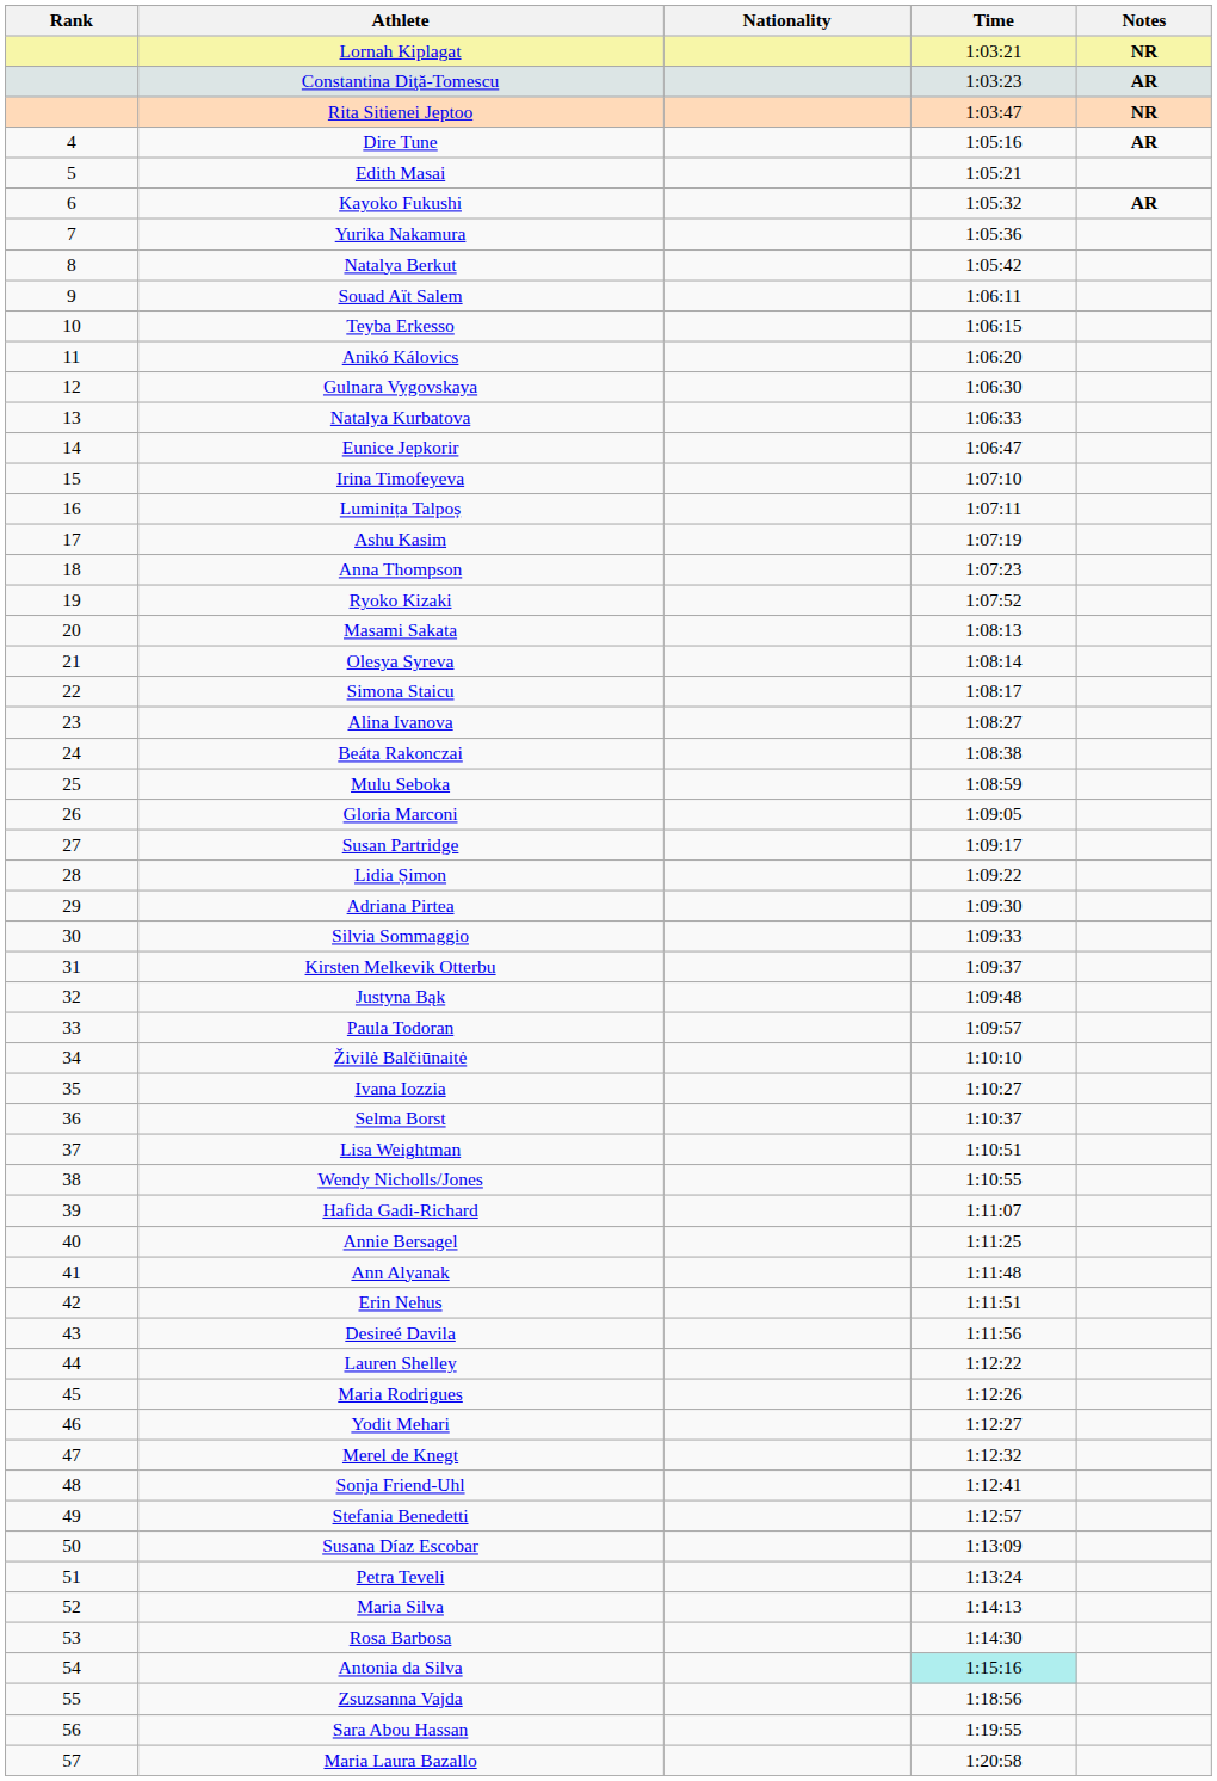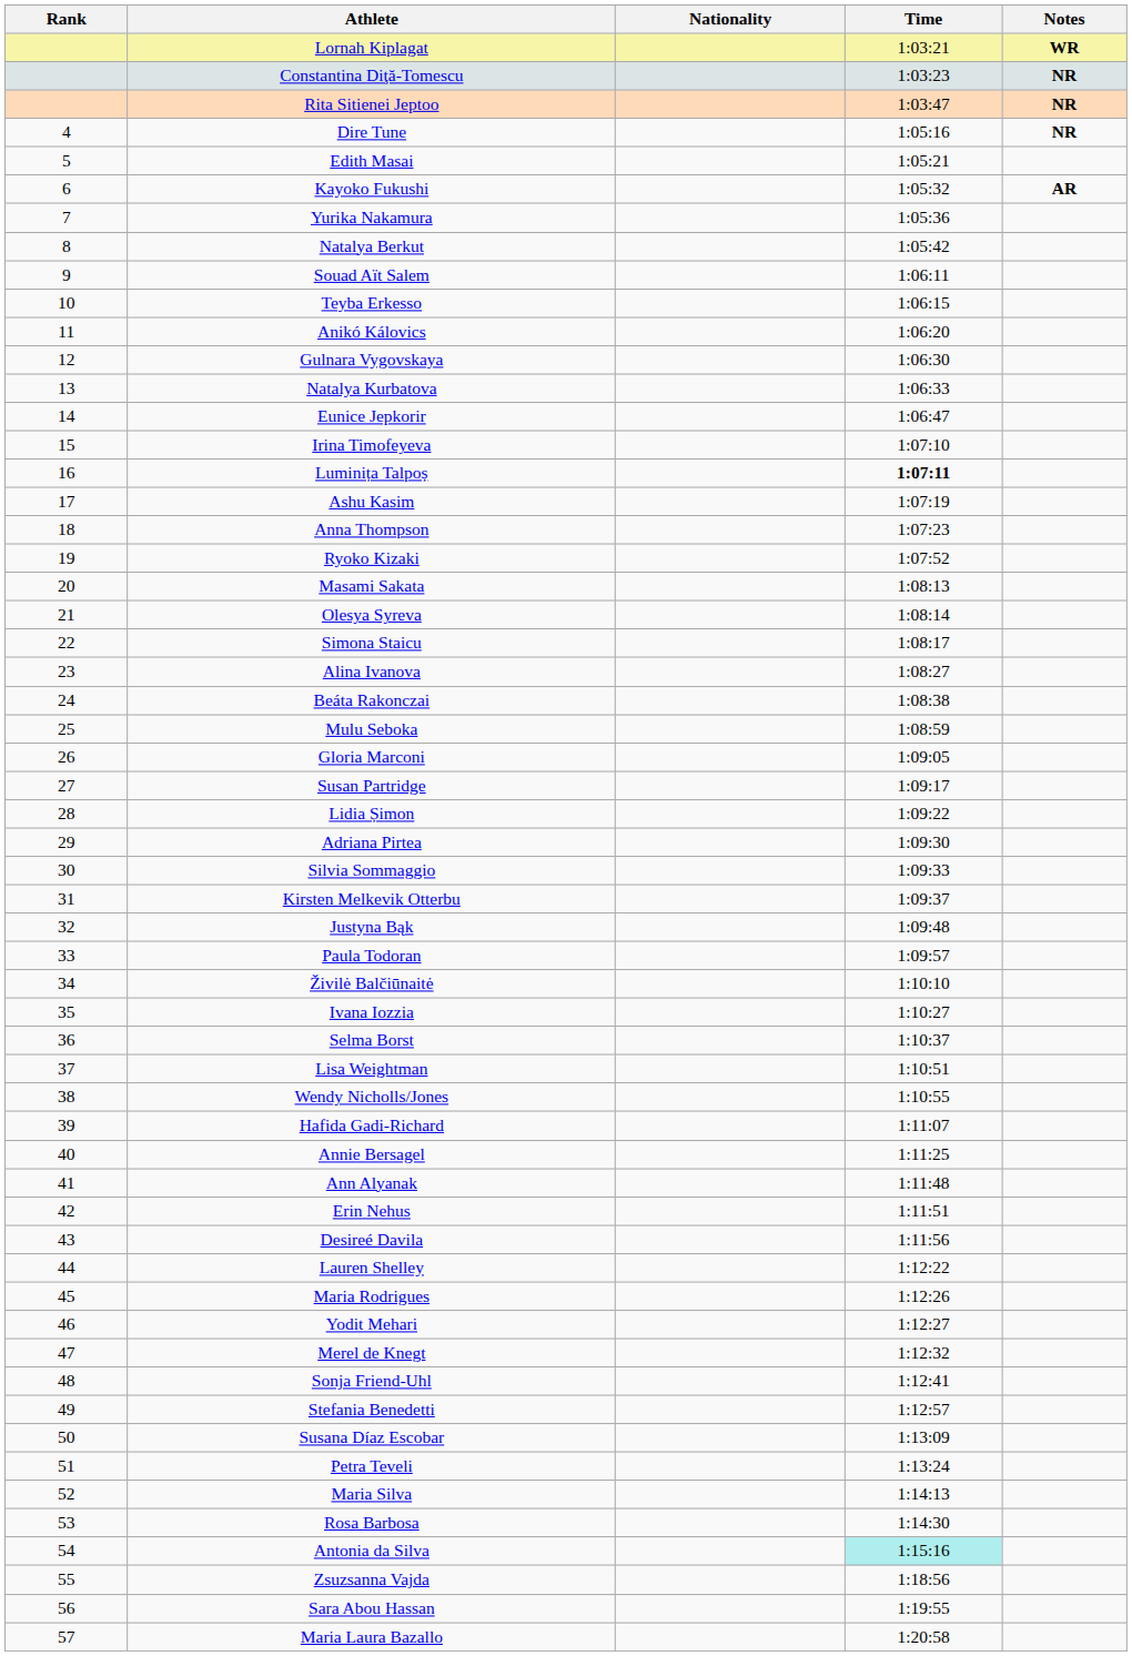 <table class="wikitable sortable" style=" text-align:center; font-size:95%;" width="50%">
 <tr>
 <th>Rank</th>
 <th>Athlete</th>
 <th>Nationality</th>
 <th>Time</th>
 <th>Notes</th>
 </tr>
 <tr bgcolor="#F7F6A8">
 <td align=center></td>
 <td><a href='#'>Lornah Kiplagat</a></td>
 <td></td>
 <td>1:03:21</td>
-<td><strong>NR</strong></td>
+<td><strong>WR</strong></td>
 </tr>
 <tr bgcolor="#DCE5E5">
 <td align=center></td>
 <td><a href='#'>Constantina Diţă-Tomescu</a></td>
 <td></td>
 <td>1:03:23</td>
-<td><strong>AR</strong></td>
+<td><strong>NR</strong></td>
 </tr>
 <tr bgcolor="#FFDAB9">
 <td align=center></td>
 <td><a href='#'>Rita Sitienei Jeptoo</a></td>
 <td></td>
 <td>1:03:47</td>
 <td><strong>NR</strong></td>
 </tr>
 <tr>
 <td align=center>4</td>
 <td><a href='#'>Dire Tune</a></td>
 <td></td>
 <td>1:05:16</td>
-<td><strong>AR</strong></td>
+<td><strong>NR</strong></td>
 </tr>
 <tr>
 <td align=center>5</td>
 <td><a href='#'>Edith Masai</a></td>
 <td></td>
 <td>1:05:21</td>
 <td></td>
 </tr>
 <tr>
 <td align=center>6</td>
 <td><a href='#'>Kayoko Fukushi</a></td>
 <td></td>
 <td>1:05:32</td>
 <td><strong>AR</strong></td>
 </tr>
 <tr>
 <td align=center>7</td>
 <td><a href='#'>Yurika Nakamura</a></td>
 <td></td>
 <td>1:05:36</td>
 <td></td>
 </tr>
 <tr>
 <td align=center>8</td>
 <td><a href='#'>Natalya Berkut</a></td>
 <td></td>
 <td>1:05:42</td>
 <td></td>
 </tr>
 <tr>
 <td align=center>9</td>
 <td><a href='#'>Souad Aït Salem</a></td>
 <td></td>
 <td>1:06:11</td>
 <td></td>
 </tr>
 <tr>
 <td align=center>10</td>
 <td><a href='#'>Teyba Erkesso</a></td>
 <td></td>
 <td>1:06:15</td>
 <td></td>
 </tr>
 <tr>
 <td align=center>11</td>
 <td><a href='#'>Anikó Kálovics</a></td>
 <td></td>
 <td>1:06:20</td>
 <td></td>
 </tr>
 <tr>
 <td align=center>12</td>
 <td><a href='#'>Gulnara Vygovskaya</a></td>
 <td></td>
 <td>1:06:30</td>
 <td></td>
 </tr>
 <tr>
 <td align=center>13</td>
 <td><a href='#'>Natalya Kurbatova</a></td>
 <td></td>
 <td>1:06:33</td>
 <td></td>
 </tr>
 <tr>
 <td align=center>14</td>
 <td><a href='#'>Eunice Jepkorir</a></td>
 <td></td>
 <td>1:06:47</td>
 <td></td>
 </tr>
 <tr>
 <td align=center>15</td>
 <td><a href='#'>Irina Timofeyeva</a></td>
 <td></td>
 <td>1:07:10</td>
 <td></td>
 </tr>
 <tr>
 <td align=center>16</td>
 <td><a href='#'>Luminița Talpoș</a></td>
 <td></td>
-<td>1:07:11</td>
+<td><strong>1:07:11</strong></td>
 <td></td>
 </tr>
 <tr>
 <td align=center>17</td>
 <td><a href='#'>Ashu Kasim</a></td>
 <td></td>
 <td>1:07:19</td>
 <td></td>
 </tr>
 <tr>
 <td align=center>18</td>
 <td><a href='#'>Anna Thompson</a></td>
 <td></td>
 <td>1:07:23</td>
 <td></td>
 </tr>
 <tr>
 <td align=center>19</td>
 <td><a href='#'>Ryoko Kizaki</a></td>
 <td></td>
 <td>1:07:52</td>
 <td></td>
 </tr>
 <tr>
 <td align=center>20</td>
 <td><a href='#'>Masami Sakata</a></td>
 <td></td>
 <td>1:08:13</td>
 <td></td>
 </tr>
 <tr>
 <td align=center>21</td>
 <td><a href='#'>Olesya Syreva</a></td>
 <td></td>
 <td>1:08:14</td>
 <td></td>
 </tr>
 <tr>
 <td align=center>22</td>
 <td><a href='#'>Simona Staicu</a></td>
 <td></td>
 <td>1:08:17</td>
 <td></td>
 </tr>
 <tr>
 <td align=center>23</td>
 <td><a href='#'>Alina Ivanova</a></td>
 <td></td>
 <td>1:08:27</td>
 <td></td>
 </tr>
 <tr>
 <td align=center>24</td>
 <td><a href='#'>Beáta Rakonczai</a></td>
 <td></td>
 <td>1:08:38</td>
 <td></td>
 </tr>
 <tr>
 <td align=center>25</td>
 <td><a href='#'>Mulu Seboka</a></td>
 <td></td>
 <td>1:08:59</td>
 <td></td>
 </tr>
 <tr>
 <td align=center>26</td>
 <td><a href='#'>Gloria Marconi</a></td>
 <td></td>
 <td>1:09:05</td>
 <td></td>
 </tr>
 <tr>
 <td align=center>27</td>
 <td><a href='#'>Susan Partridge</a></td>
 <td></td>
 <td>1:09:17</td>
 <td></td>
 </tr>
 <tr>
 <td align=center>28</td>
 <td><a href='#'>Lidia Șimon</a></td>
 <td></td>
 <td>1:09:22</td>
 <td></td>
 </tr>
 <tr>
 <td align=center>29</td>
 <td><a href='#'>Adriana Pirtea</a></td>
 <td></td>
 <td>1:09:30</td>
 <td></td>
 </tr>
 <tr>
 <td align=center>30</td>
 <td><a href='#'>Silvia Sommaggio</a></td>
 <td></td>
 <td>1:09:33</td>
 <td></td>
 </tr>
 <tr>
 <td align=center>31</td>
 <td><a href='#'>Kirsten Melkevik Otterbu</a></td>
 <td></td>
 <td>1:09:37</td>
 <td></td>
 </tr>
 <tr>
 <td align=center>32</td>
 <td><a href='#'>Justyna Bąk</a></td>
 <td></td>
 <td>1:09:48</td>
 <td></td>
 </tr>
 <tr>
 <td align=center>33</td>
 <td><a href='#'>Paula Todoran</a></td>
 <td></td>
 <td>1:09:57</td>
 <td></td>
 </tr>
 <tr>
 <td align=center>34</td>
 <td><a href='#'>Živilė Balčiūnaitė</a></td>
 <td></td>
 <td>1:10:10</td>
 <td></td>
 </tr>
 <tr>
 <td align=center>35</td>
 <td><a href='#'>Ivana Iozzia</a></td>
 <td></td>
 <td>1:10:27</td>
 <td></td>
 </tr>
 <tr>
 <td align=center>36</td>
 <td><a href='#'>Selma Borst</a></td>
 <td></td>
 <td>1:10:37</td>
 <td></td>
 </tr>
 <tr>
 <td align=center>37</td>
 <td><a href='#'>Lisa Weightman</a></td>
 <td></td>
 <td>1:10:51</td>
 <td></td>
 </tr>
 <tr>
 <td align=center>38</td>
 <td><a href='#'>Wendy Nicholls/Jones</a></td>
 <td></td>
 <td>1:10:55</td>
 <td></td>
 </tr>
 <tr>
 <td align=center>39</td>
 <td><a href='#'>Hafida Gadi-Richard</a></td>
 <td></td>
 <td>1:11:07</td>
 <td></td>
 </tr>
 <tr>
 <td align=center>40</td>
 <td><a href='#'>Annie Bersagel</a></td>
 <td></td>
 <td>1:11:25</td>
 <td></td>
 </tr>
 <tr>
 <td align=center>41</td>
 <td><a href='#'>Ann Alyanak</a></td>
 <td></td>
 <td>1:11:48</td>
 <td></td>
 </tr>
 <tr>
 <td align=center>42</td>
 <td><a href='#'>Erin Nehus</a></td>
 <td></td>
 <td>1:11:51</td>
 <td></td>
 </tr>
 <tr>
 <td align=center>43</td>
 <td><a href='#'>Desireé Davila</a></td>
 <td></td>
 <td>1:11:56</td>
 <td></td>
 </tr>
 <tr>
 <td align=center>44</td>
 <td><a href='#'>Lauren Shelley</a></td>
 <td></td>
 <td>1:12:22</td>
 <td></td>
 </tr>
 <tr>
 <td align=center>45</td>
 <td><a href='#'>Maria Rodrigues</a></td>
 <td></td>
 <td>1:12:26</td>
 <td></td>
 </tr>
 <tr>
 <td align=center>46</td>
 <td><a href='#'>Yodit Mehari</a></td>
 <td></td>
 <td>1:12:27</td>
 <td></td>
 </tr>
 <tr>
 <td align=center>47</td>
 <td><a href='#'>Merel de Knegt</a></td>
 <td></td>
 <td>1:12:32</td>
 <td></td>
 </tr>
 <tr>
 <td align=center>48</td>
 <td><a href='#'>Sonja Friend-Uhl</a></td>
 <td></td>
 <td>1:12:41</td>
 <td></td>
 </tr>
 <tr>
 <td align=center>49</td>
 <td><a href='#'>Stefania Benedetti</a></td>
 <td></td>
 <td>1:12:57</td>
 <td></td>
 </tr>
 <tr>
 <td align=center>50</td>
 <td><a href='#'>Susana Díaz Escobar</a></td>
 <td></td>
 <td>1:13:09</td>
 <td></td>
 </tr>
 <tr>
 <td align=center>51</td>
 <td><a href='#'>Petra Teveli</a></td>
 <td></td>
 <td>1:13:24</td>
 <td></td>
 </tr>
 <tr>
 <td align=center>52</td>
 <td><a href='#'>Maria Silva</a></td>
 <td></td>
 <td>1:14:13</td>
 <td></td>
 </tr>
 <tr>
 <td align=center>53</td>
 <td><a href='#'>Rosa Barbosa</a></td>
 <td></td>
 <td>1:14:30</td>
 <td></td>
 </tr>
 <tr>
 <td align=center>54</td>
 <td><a href='#'>Antonia da Silva</a></td>
 <td></td>
 <td style="background: paleturquoise;">1:15:16</td>
 <td></td>
 </tr>
 <tr>
 <td align=center>55</td>
 <td><a href='#'>Zsuzsanna Vajda</a></td>
 <td></td>
 <td>1:18:56</td>
 <td></td>
 </tr>
 <tr>
 <td align=center>56</td>
 <td><a href='#'>Sara Abou Hassan</a></td>
 <td></td>
 <td>1:19:55</td>
 <td></td>
 </tr>
 <tr>
 <td align=center>57</td>
 <td><a href='#'>Maria Laura Bazallo</a></td>
 <td></td>
 <td>1:20:58</td>
 <td></td>
 </tr>
 </table>
